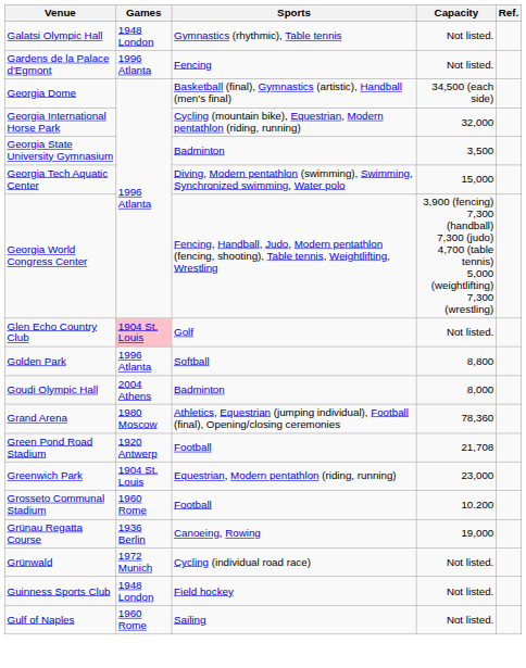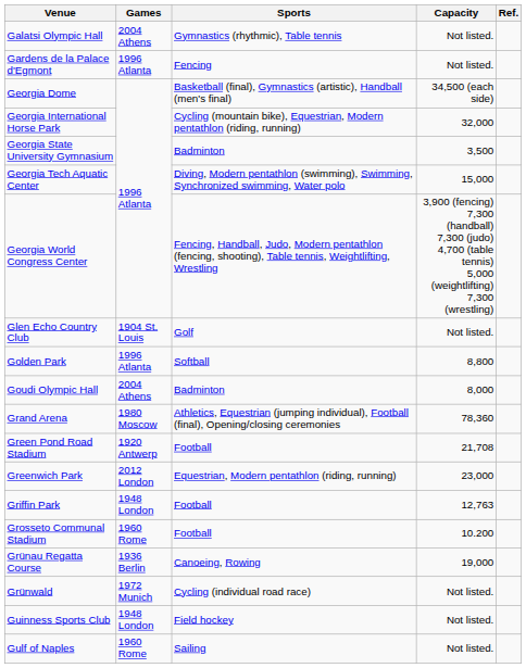 <table class="wikitable sortable" width=780px>
 <tr>
 <th>Venue</th>
 <th>Games</th>
 <th>Sports</th>
 <th>Capacity</th>
 <th>Ref.</th>
 </tr>
 <tr>
 <td><a href='#'>Galatsi Olympic Hall</a></td>
-<td><a href='#'>1948 London</a></td>
+<td><a href='#'>2004 Athens</a></td>
 <td><a href='#'>Gymnastics</a> (rhythmic), <a href='#'>Table tennis</a></td>
 <td align="right">Not listed.</td>
 <td align=center></td>
 </tr>
 <tr>
 <td><a href='#'>Gardens de la Palace d'Egmont</a></td>
 <td><a href='#'>1996 Atlanta</a></td>
 <td><a href='#'>Fencing</a></td>
 <td align="right">Not listed.</td>
 <td align=center></td>
 </tr>
 <tr>
 <td><a href='#'>Georgia Dome</a></td>
 <td rowspan="5"><a href='#'>1996 Atlanta</a></td>
 <td><a href='#'>Basketball</a> (final), <a href='#'>Gymnastics</a> (artistic), <a href='#'>Handball</a> (men's final)</td>
 <td align="right">34,500 (each side)</td>
 <td align=center></td>
 </tr>
 <tr>
 <td><a href='#'>Georgia International Horse Park</a></td>
 <td><a href='#'>Cycling</a> (mountain bike), <a href='#'>Equestrian</a>, <a href='#'>Modern pentathlon</a> (riding, running)</td>
 <td align="right">32,000</td>
 <td align=center></td>
 </tr>
 <tr>
 <td><a href='#'>Georgia State University Gymnasium</a></td>
 <td><a href='#'>Badminton</a></td>
 <td align="right">3,500</td>
 <td align=center></td>
 </tr>
 <tr>
 <td><a href='#'>Georgia Tech Aquatic Center</a></td>
 <td><a href='#'>Diving</a>, <a href='#'>Modern pentathlon</a> (swimming), <a href='#'>Swimming</a>, <a href='#'>Synchronized swimming</a>, <a href='#'>Water polo</a></td>
 <td align="right">15,000</td>
 <td align=center></td>
 </tr>
 <tr>
 <td><a href='#'>Georgia World Congress Center</a></td>
 <td><a href='#'>Fencing</a>, <a href='#'>Handball</a>, <a href='#'>Judo</a>, <a href='#'>Modern pentathlon</a> (fencing, shooting), <a href='#'>Table tennis</a>, <a href='#'>Weightlifting</a>, <a href='#'>Wrestling</a></td>
 <td align="right">3,900 (fencing)<br>7,300 (handball)<br>7,300 (judo)<br>4,700 (table tennis)<br>5,000 (weightlifting)<br>7,300 (wrestling)</td>
 <td align=center></td>
 </tr>
 <tr>
 <td><a href='#'>Glen Echo Country Club</a></td>
-<td style="background: pink;"><a href='#'>1904 St. Louis</a></td>
+<td><a href='#'>1904 St. Louis</a></td>
 <td><a href='#'>Golf</a></td>
 <td align="right">Not listed.</td>
 <td align=center></td>
 </tr>
 <tr>
 <td><a href='#'>Golden Park</a></td>
 <td><a href='#'>1996 Atlanta</a></td>
 <td><a href='#'>Softball</a></td>
 <td align="right">8,800</td>
 <td align=center></td>
 </tr>
 <tr>
 <td><a href='#'>Goudi Olympic Hall</a></td>
 <td><a href='#'>2004 Athens</a></td>
 <td><a href='#'>Badminton</a></td>
 <td align="right">8,000</td>
 <td align=center></td>
 </tr>
 <tr>
 <td><a href='#'>Grand Arena</a></td>
 <td><a href='#'>1980 Moscow</a></td>
 <td><a href='#'>Athletics</a>, <a href='#'>Equestrian</a> (jumping individual), <a href='#'>Football</a> (final), Opening/closing ceremonies</td>
 <td align="right">78,360</td>
 <td align=center></td>
 </tr>
 <tr>
 <td><a href='#'>Green Pond Road Stadium</a></td>
 <td><a href='#'>1920 Antwerp</a></td>
 <td><a href='#'>Football</a></td>
 <td align="right">21,708</td>
 <td align=center></td>
 </tr>
 <tr>
 <td><a href='#'>Greenwich Park</a></td>
-<td><a href='#'>1904 St. Louis</a></td>
+<td><a href='#'>2012 London</a></td>
 <td><a href='#'>Equestrian</a>, <a href='#'>Modern pentathlon</a> (riding, running)</td>
 <td align="right">23,000</td>
+<td align=center></td>
+</tr>
+<tr>
+<td><a href='#'>Griffin Park</a></td>
+<td><a href='#'>1948 London</a></td>
+<td><a href='#'>Football</a></td>
+<td align="right">12,763</td>
 <td align=center></td>
 </tr>
 <tr>
 <td><a href='#'>Grosseto Communal Stadium</a></td>
 <td><a href='#'>1960 Rome</a></td>
 <td><a href='#'>Football</a></td>
 <td align="right">10.200</td>
 <td align=center></td>
 </tr>
 <tr>
 <td><a href='#'>Grünau Regatta Course</a></td>
 <td><a href='#'>1936 Berlin</a></td>
 <td><a href='#'>Canoeing</a>, <a href='#'>Rowing</a></td>
 <td align="right">19,000</td>
 <td align=center></td>
 </tr>
 <tr>
 <td><a href='#'>Grünwald</a></td>
 <td><a href='#'>1972 Munich</a></td>
 <td><a href='#'>Cycling</a> (individual road race)</td>
 <td align="right">Not listed.</td>
 <td align=center></td>
 </tr>
 <tr>
 <td><a href='#'>Guinness Sports Club</a></td>
 <td><a href='#'>1948 London</a></td>
 <td><a href='#'>Field hockey</a></td>
 <td align="right">Not listed.</td>
 <td align=center></td>
 </tr>
 <tr>
 <td><a href='#'>Gulf of Naples</a></td>
 <td><a href='#'>1960 Rome</a></td>
 <td><a href='#'>Sailing</a></td>
 <td align="right">Not listed.</td>
 <td align=center></td>
 </tr>
 </table>
